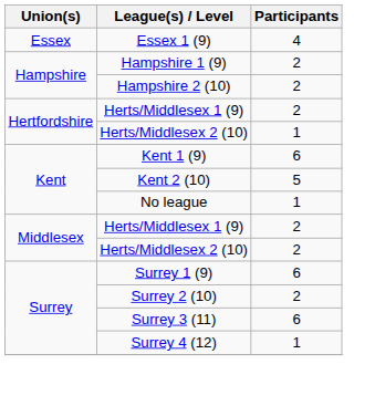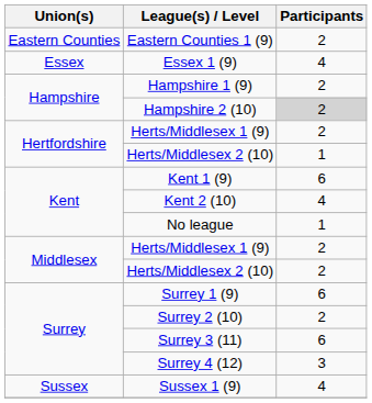 <table class="wikitable" style="text-align: center">
 <tr>
 <th>Union(s)</th>
 <th>League(s) / Level</th>
 <th>Participants</th>
+</tr>
+<tr>
+<td><a href='#'>Eastern Counties</a></td>
+<td><a href='#'>Eastern Counties 1</a> (9)</td>
+<td>2</td>
 </tr>
 <tr>
 <td><a href='#'>Essex</a></td>
 <td><a href='#'>Essex 1</a> (9)</td>
 <td>4</td>
 </tr>
 <tr>
 <td rowspan=2><a href='#'>Hampshire</a></td>
 <td><a href='#'>Hampshire 1</a> (9)</td>
 <td>2</td>
 </tr>
 <tr>
 <td><a href='#'>Hampshire 2</a> (10)</td>
-<td>2</td>
+<td style="background: lightgrey;">2</td>
 </tr>
 <tr>
 <td rowspan=2><a href='#'>Hertfordshire</a></td>
 <td><a href='#'>Herts/Middlesex 1</a> (9)</td>
 <td>2</td>
 </tr>
 <tr>
 <td><a href='#'>Herts/Middlesex 2</a> (10)</td>
 <td>1</td>
 </tr>
 <tr>
 <td rowspan=3><a href='#'>Kent</a></td>
 <td><a href='#'>Kent 1</a> (9)</td>
 <td>6</td>
 </tr>
 <tr>
 <td><a href='#'>Kent 2</a> (10)</td>
-<td>5</td>
+<td>4</td>
 </tr>
 <tr>
 <td>No league</td>
 <td>1</td>
 </tr>
 <tr>
 <td rowspan=2><a href='#'>Middlesex</a></td>
 <td><a href='#'>Herts/Middlesex 1</a> (9)</td>
 <td>2</td>
 </tr>
 <tr>
 <td><a href='#'>Herts/Middlesex 2</a> (10)</td>
 <td>2</td>
 </tr>
 <tr>
 <td rowspan=4><a href='#'>Surrey</a></td>
 <td><a href='#'>Surrey 1</a> (9)</td>
 <td>6</td>
 </tr>
 <tr>
 <td><a href='#'>Surrey 2</a> (10)</td>
 <td>2</td>
 </tr>
 <tr>
 <td><a href='#'>Surrey 3</a> (11)</td>
 <td>6</td>
 </tr>
 <tr>
 <td><a href='#'>Surrey 4</a> (12)</td>
-<td>1</td>
+<td>3</td>
+</tr>
+<tr>
+<td><a href='#'>Sussex</a></td>
+<td><a href='#'>Sussex 1</a> (9)</td>
+<td>4</td>
 </tr>
 <tr>
 </tr>
 </table>
